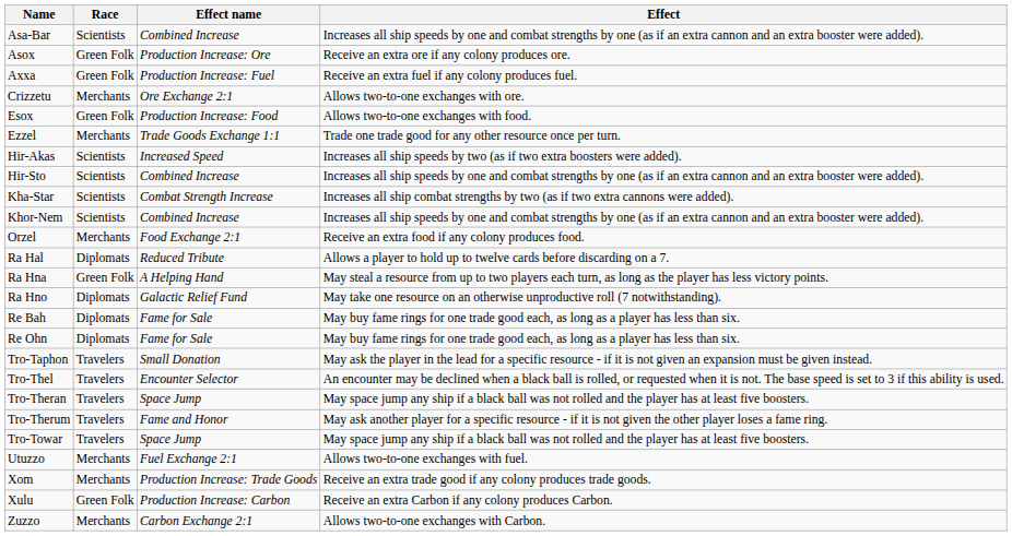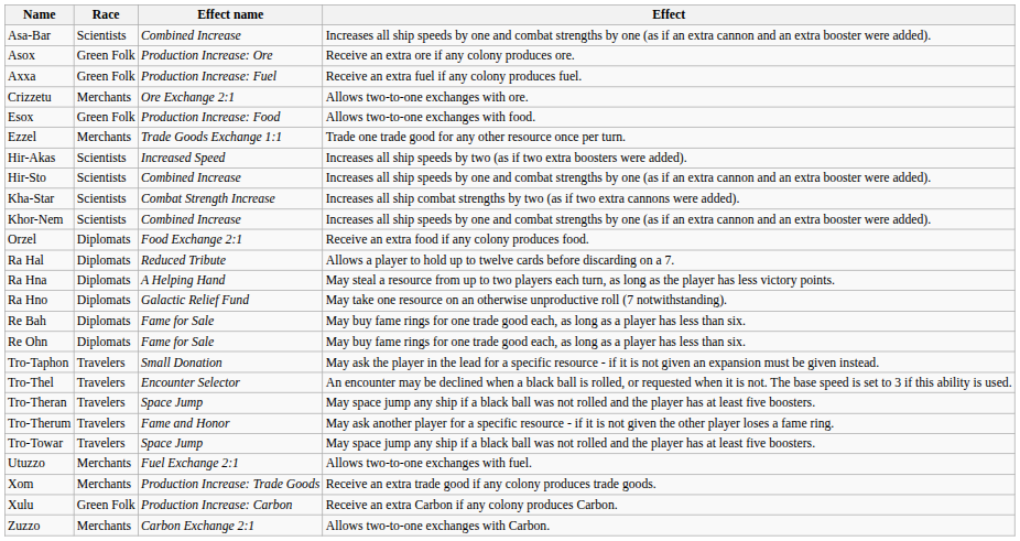 <table class="wikitable">
 <tr>
 <th>Name</th>
 <th>Race</th>
 <th>Effect name</th>
 <th>Effect</th>
 </tr>
 <tr>
 <td>Asa-Bar</td>
 <td>Scientists</td>
 <td><em>Combined Increase</em></td>
 <td>Increases all ship speeds by one and combat strengths by one (as if an extra cannon and an extra booster were added).</td>
 </tr>
 <tr>
 <td>Asox</td>
 <td>Green Folk</td>
 <td><em>Production Increase: Ore</em></td>
 <td>Receive an extra ore if any colony produces ore.</td>
 </tr>
 <tr>
 <td>Axxa</td>
 <td>Green Folk</td>
 <td><em>Production Increase: Fuel</em></td>
 <td>Receive an extra fuel if any colony produces fuel.</td>
 </tr>
 <tr>
 <td>Crizzetu</td>
 <td>Merchants</td>
 <td><em>Ore Exchange 2:1</em></td>
 <td>Allows two-to-one exchanges with ore.</td>
 </tr>
 <tr>
 <td>Esox</td>
 <td>Green Folk</td>
 <td><em>Production Increase: Food</em></td>
 <td>Allows two-to-one exchanges with food.</td>
 </tr>
 <tr>
 <td>Ezzel</td>
 <td>Merchants</td>
 <td><em>Trade Goods Exchange 1:1</em></td>
 <td>Trade one trade good for any other resource once per turn.</td>
 </tr>
 <tr>
 <td>Hir-Akas</td>
 <td>Scientists</td>
 <td><em>Increased Speed</em></td>
 <td>Increases all ship speeds by two (as if two extra boosters were added).</td>
 </tr>
 <tr>
 <td>Hir-Sto</td>
 <td>Scientists</td>
 <td><em>Combined Increase</em></td>
 <td>Increases all ship speeds by one and combat strengths by one (as if an extra cannon and an extra booster were added).</td>
 </tr>
 <tr>
 <td>Kha-Star</td>
 <td>Scientists</td>
 <td><em>Combat Strength Increase</em></td>
 <td>Increases all ship combat strengths by two (as if two extra cannons were added).</td>
 </tr>
 <tr>
 <td>Khor-Nem</td>
 <td>Scientists</td>
 <td><em>Combined Increase</em></td>
 <td>Increases all ship speeds by one and combat strengths by one (as if an extra cannon and an extra booster were added).</td>
 </tr>
 <tr>
 <td>Orzel</td>
-<td>Merchants</td>
+<td>Diplomats</td>
 <td><em>Food Exchange 2:1</em></td>
 <td>Receive an extra food if any colony produces food.</td>
 </tr>
 <tr>
 <td>Ra Hal</td>
 <td>Diplomats</td>
 <td><em>Reduced Tribute</em></td>
 <td>Allows a player to hold up to twelve cards before discarding on a 7.</td>
 </tr>
 <tr>
 <td>Ra Hna</td>
-<td>Green Folk</td>
+<td>Diplomats</td>
 <td><em>A Helping Hand</em></td>
 <td>May steal a resource from up to two players each turn, as long as the player has less victory points.</td>
 </tr>
 <tr>
 <td>Ra Hno</td>
 <td>Diplomats</td>
 <td><em>Galactic Relief Fund</em></td>
 <td>May take one resource on an otherwise unproductive roll (7 notwithstanding).</td>
 </tr>
 <tr>
 <td>Re Bah</td>
 <td>Diplomats</td>
 <td><em>Fame for Sale</em></td>
 <td>May buy fame rings for one trade good each, as long as a player has less than six.</td>
 </tr>
 <tr>
 <td>Re Ohn</td>
 <td>Diplomats</td>
 <td><em>Fame for Sale</em></td>
 <td>May buy fame rings for one trade good each, as long as a player has less than six.</td>
 </tr>
 <tr>
 <td>Tro-Taphon</td>
 <td>Travelers</td>
 <td><em>Small Donation</em></td>
 <td>May ask the player in the lead for a specific resource - if it is not given an expansion must be given instead.</td>
 </tr>
 <tr>
 <td>Tro-Thel</td>
 <td>Travelers</td>
 <td><em>Encounter Selector</em></td>
 <td>An encounter may be declined when a black ball is rolled, or requested when it is not.  The base speed is set to 3 if this ability is used.</td>
 </tr>
 <tr>
 <td>Tro-Theran</td>
 <td>Travelers</td>
 <td><em>Space Jump</em></td>
 <td>May space jump any ship if a black ball was not rolled and the player has at least five boosters.</td>
 </tr>
 <tr>
 <td>Tro-Therum</td>
 <td>Travelers</td>
 <td><em>Fame and Honor</em></td>
 <td>May ask another player for a specific resource - if it is not given the other player loses a fame ring.</td>
 </tr>
 <tr>
 <td>Tro-Towar</td>
 <td>Travelers</td>
 <td><em>Space Jump</em></td>
 <td>May space jump any ship if a black ball was not rolled and the player has at least five boosters.</td>
 </tr>
 <tr>
 <td>Utuzzo</td>
 <td>Merchants</td>
 <td><em>Fuel Exchange 2:1</em></td>
 <td>Allows two-to-one exchanges with fuel.</td>
 </tr>
 <tr>
 <td>Xom</td>
 <td>Merchants</td>
 <td><em>Production Increase: Trade Goods</em></td>
 <td>Receive an extra trade good if any colony produces trade goods.</td>
 </tr>
 <tr>
 <td>Xulu</td>
 <td>Green Folk</td>
 <td><em> Production Increase: Carbon</em></td>
 <td>Receive an extra Carbon if any colony produces Carbon.</td>
 </tr>
 <tr>
 <td>Zuzzo</td>
 <td>Merchants</td>
 <td><em>Carbon Exchange 2:1</em></td>
 <td>Allows two-to-one exchanges with Carbon.</td>
 </tr>
 </table>
